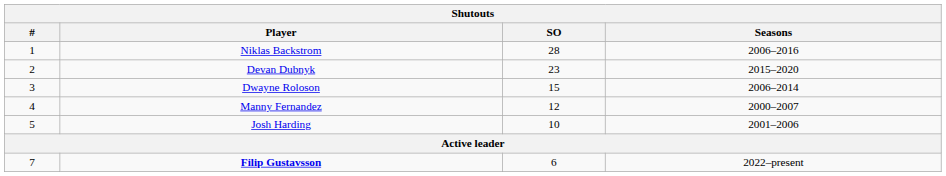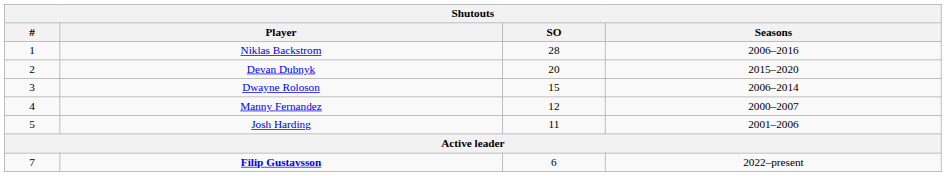 <table class="wikitable" style="text-align: center; font-size: 95%" width="80%">
 <tr>
 <th colspan="4">Shutouts</th>
 </tr>
 <tr>
 <th>#</th>
 <th>Player</th>
 <th>SO</th>
 <th>Seasons</th>
 </tr>
 <tr>
 <td>1</td>
 <td><a href='#'>Niklas Backstrom</a></td>
 <td>28</td>
 <td>2006–2016</td>
 </tr>
 <tr>
 <td>2</td>
 <td><a href='#'>Devan Dubnyk</a></td>
-<td>23</td>
+<td>20</td>
 <td>2015–2020</td>
 </tr>
 <tr>
 <td>3</td>
 <td><a href='#'>Dwayne Roloson</a></td>
 <td>15</td>
 <td>2006–2014</td>
 </tr>
 <tr>
 <td>4</td>
 <td><a href='#'>Manny Fernandez</a></td>
 <td>12</td>
 <td>2000–2007</td>
 </tr>
 <tr>
 <td>5</td>
 <td><a href='#'>Josh Harding</a></td>
-<td>10</td>
+<td>11</td>
 <td>2001–2006</td>
 </tr>
 <tr>
 <th colspan="4">Active leader</th>
 </tr>
 <tr>
 <td>7</td>
 <td><strong><a href='#'>Filip Gustavsson</a></strong></td>
 <td>6</td>
 <td>2022–present</td>
 </tr>
 </table>
